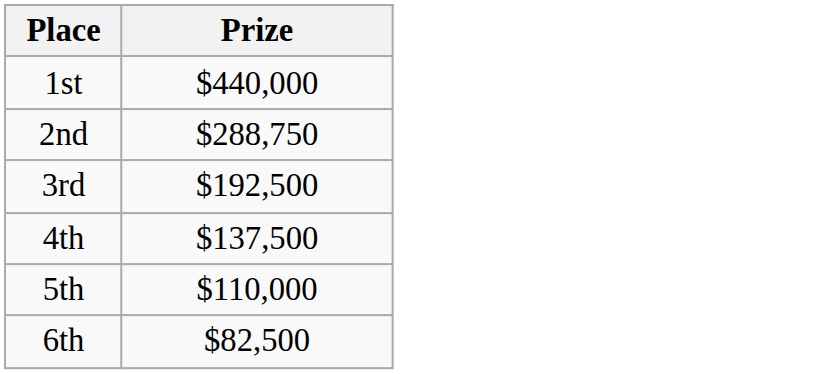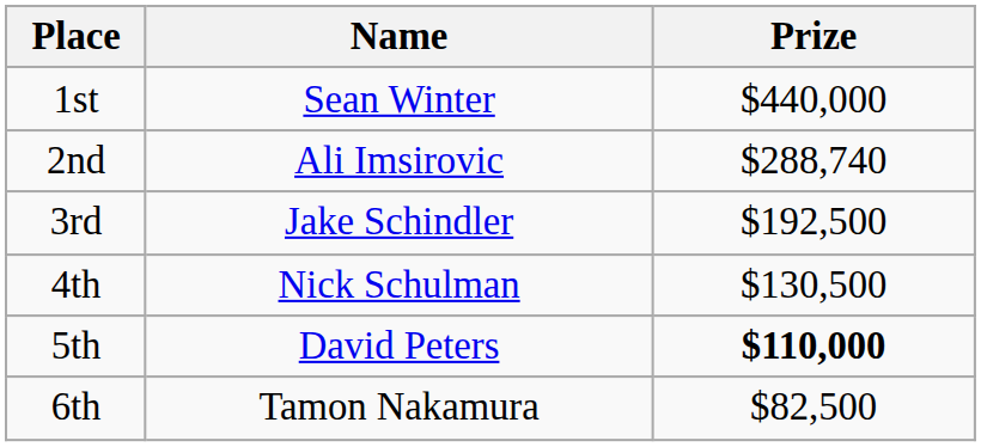 <table class="wikitable">
 <tr>
 <th width="50">Place</th>
+<th width="200">Name</th>
 <th width="125">Prize</th>
 </tr>
 <tr>
 <td align="center">1st</td>
+<td align="center"> <a href='#'>Sean Winter</a></td>
 <td align="center">$440,000</td>
 </tr>
 <tr>
 <td align="center">2nd</td>
-<td align="center">$288,750</td>
+<td align="center"> <a href='#'>Ali Imsirovic</a></td>
+<td align="center">$288,740</td>
 </tr>
 <tr>
 <td align="center">3rd</td>
+<td align="center"> <a href='#'>Jake Schindler</a></td>
 <td align="center">$192,500</td>
 </tr>
 <tr>
 <td align="center">4th</td>
-<td align="center">$137,500</td>
+<td align="center"> <a href='#'>Nick Schulman</a></td>
+<td align="center">$130,500</td>
 </tr>
 <tr>
 <td align="center">5th</td>
-<td align="center">$110,000</td>
+<td align="center"> <a href='#'>David Peters</a></td>
+<td align="center"><strong>$110,000</strong></td>
 </tr>
 <tr>
 <td align="center">6th</td>
+<td align="center"> Tamon Nakamura</td>
 <td align="center">$82,500</td>
 </tr>
 </table>
